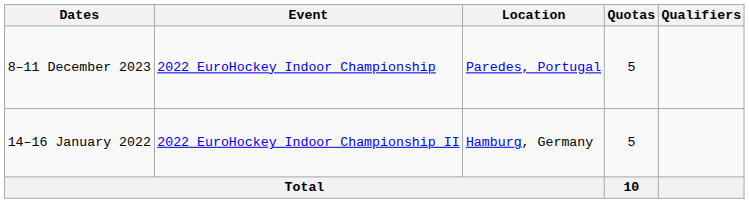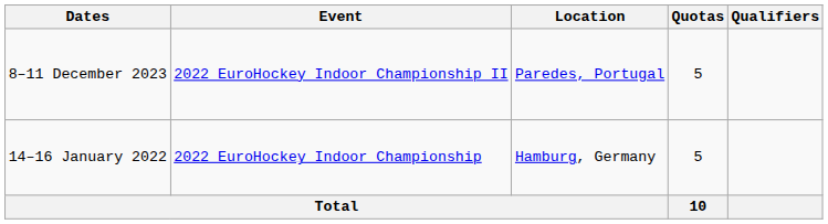 <table class="wikitable">
 <tr>
 <th>Dates</th>
 <th>Event</th>
 <th>Location</th>
 <th>Quotas</th>
 <th>Qualifiers</th>
 </tr>
 <tr>
 <td>8–11 December 2023</td>
-<td><a href='#'>2022 EuroHockey Indoor Championship</a></td>
+<td><a href='#'>2022 EuroHockey Indoor Championship II</a></td>
 <td><a href='#'>Paredes, Portugal</a></td>
 <td align=center>5</td>
 <td><br><br><br><br><s></s><br></td>
 </tr>
 <tr>
 <td>14–16 January 2022</td>
-<td><a href='#'>2022 EuroHockey Indoor Championship II</a></td>
+<td><a href='#'>2022 EuroHockey Indoor Championship</a></td>
 <td><a href='#'>Hamburg</a>, Germany</td>
 <td align=center>5</td>
 <td><br><br><br><br></td>
 </tr>
 <tr>
 <th colspan=3>Total</th>
 <th>10</th>
 <th></th>
 </tr>
 </table>
